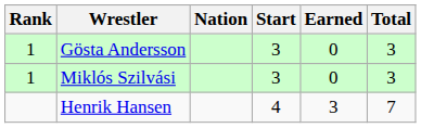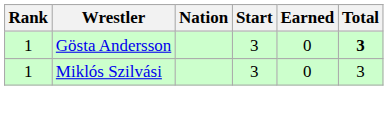 <table class="wikitable sortable" style="text-align:center;">
 <tr>
 <th>Rank</th>
 <th>Wrestler</th>
 <th>Nation</th>
 <th>Start</th>
 <th>Earned</th>
 <th>Total</th>
 </tr>
 <tr style="background:#cfc;">
 <td>1</td>
 <td align=left><a href='#'>Gösta Andersson</a></td>
 <td align=left></td>
 <td>3</td>
 <td>0</td>
-<td>3</td>
+<td><strong>3</strong></td>
 </tr>
 <tr style="background:#cfc;">
 <td>1</td>
 <td align=left><a href='#'>Miklós Szilvási</a></td>
 <td align=left></td>
 <td>3</td>
 <td>0</td>
 <td>3</td>
 </tr>
-<tr>
-<td></td>
-<td align=left><a href='#'>Henrik Hansen</a></td>
-<td align=left></td>
-<td>4</td>
-<td>3</td>
-<td>7</td>
-</tr>
 </table>
